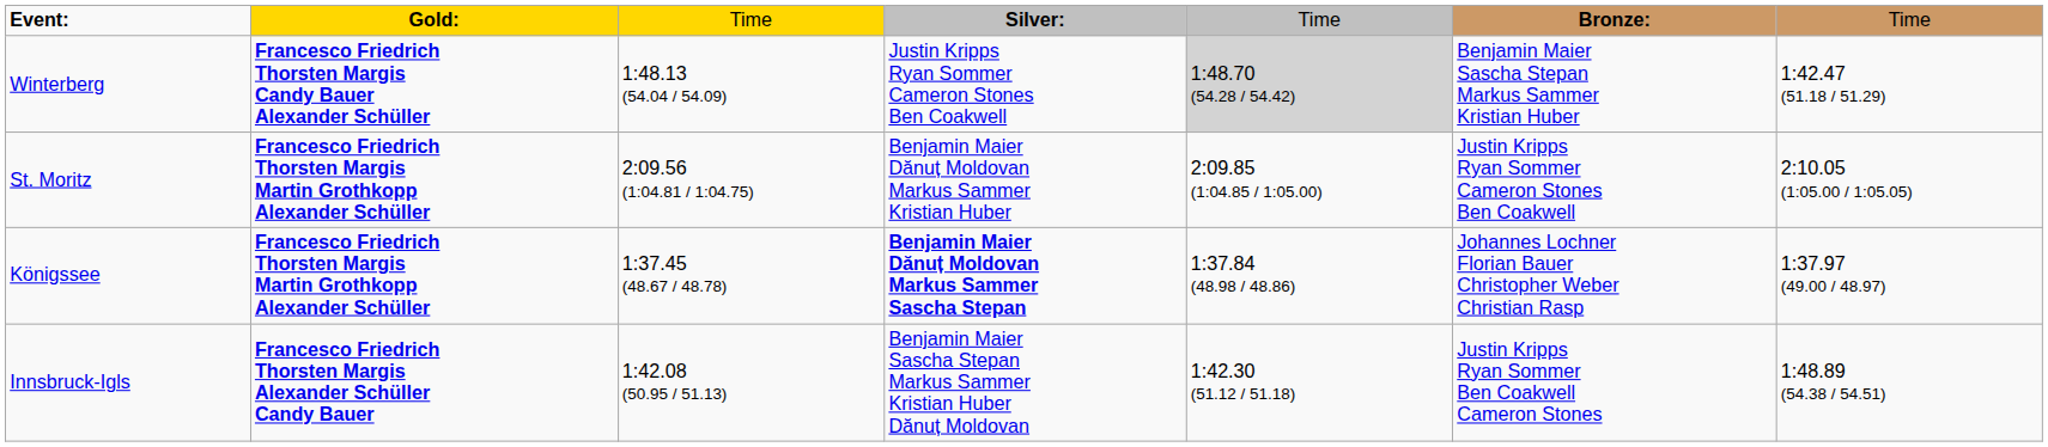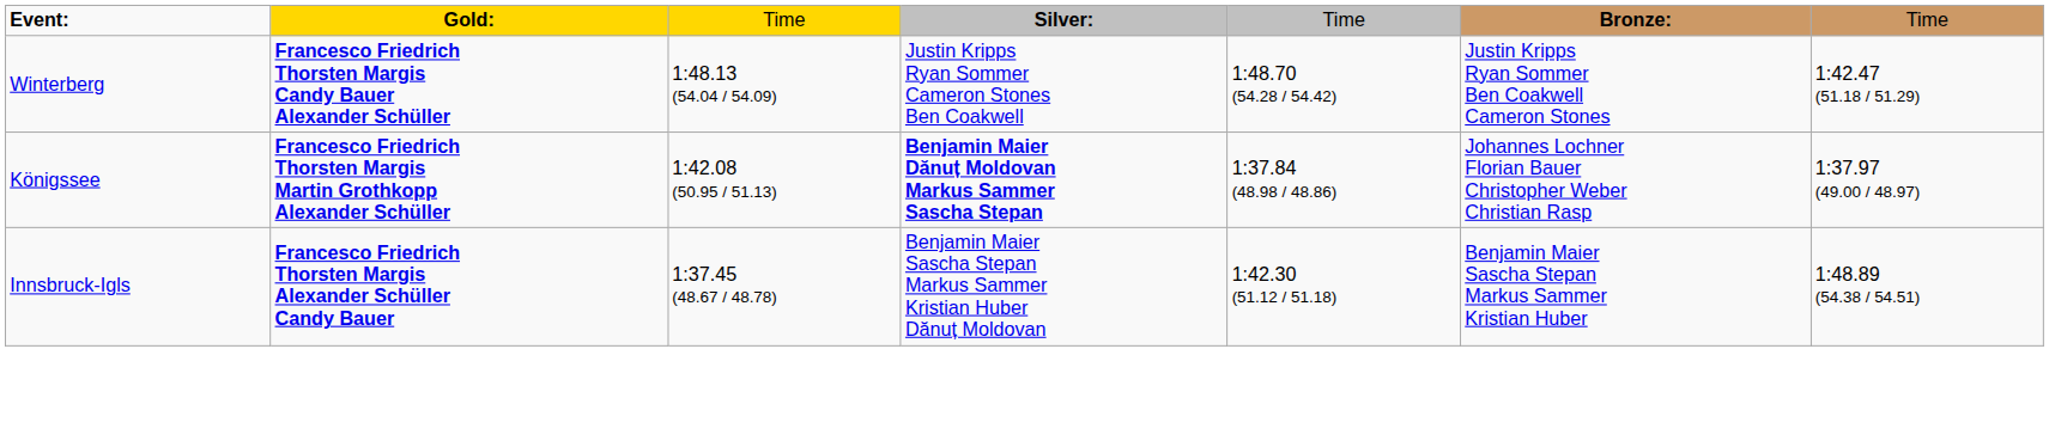 <table class="wikitable" style="width:85%;">
 <tr>
 <td><strong>Event:</strong></td>
 <td style="text-align:center; background:gold;"><strong>Gold:</strong></td>
 <td style="text-align:center; background:gold;">Time</td>
 <td style="text-align:center; background:silver;"><strong>Silver:</strong></td>
 <td style="text-align:center; background:silver;">Time</td>
 <td style="text-align:center; background:#c96;"><strong>Bronze:</strong></td>
 <td style="text-align:center; background:#c96;">Time</td>
 </tr>
 <tr>
 <td> <a href='#'>Winterberg</a></td>
 <td><strong><a href='#'>Francesco Friedrich</a><br><a href='#'>Thorsten Margis</a><br><a href='#'>Candy Bauer</a><br><a href='#'>Alexander Schüller</a><br><small></small></strong></td>
 <td>1:48.13<br><small>(54.04 / 54.09)</small></td>
 <td><a href='#'>Justin Kripps</a><br><a href='#'>Ryan Sommer</a><br><a href='#'>Cameron Stones</a><br><a href='#'>Ben Coakwell</a><br><small></small></td>
-<td style="background: lightgrey;">1:48.70<br><small>(54.28 / 54.42)</small></td>
-<td><a href='#'>Benjamin Maier</a><br><a href='#'>Sascha Stepan</a><br><a href='#'>Markus Sammer</a><br><a href='#'>Kristian Huber</a><br><small></small></td>
+<td>1:48.70<br><small>(54.28 / 54.42)</small></td>
+<td><a href='#'>Justin Kripps</a><br><a href='#'>Ryan Sommer</a><br><a href='#'>Ben Coakwell</a><br><a href='#'>Cameron Stones</a><br><small></small></td>
 <td>1:42.47<br><small>(51.18 / 51.29)</small></td>
-</tr>
-<tr>
-<td> <a href='#'>St. Moritz</a></td>
-<td><strong><a href='#'>Francesco Friedrich</a><br><a href='#'>Thorsten Margis</a><br><a href='#'>Martin Grothkopp</a><br><a href='#'>Alexander Schüller</a><br><small></small></strong></td>
-<td>2:09.56<br><small>(1:04.81 / 1:04.75)</small></td>
-<td><a href='#'>Benjamin Maier</a><br><a href='#'>Dănuț Moldovan</a><br><a href='#'>Markus Sammer</a><br><a href='#'>Kristian Huber</a><br><small></small></td>
-<td>2:09.85<br><small>(1:04.85 / 1:05.00)</small></td>
-<td><a href='#'>Justin Kripps</a><br><a href='#'>Ryan Sommer</a><br><a href='#'>Cameron Stones</a><br><a href='#'>Ben Coakwell</a><br><small></small></td>
-<td>2:10.05<br><small>(1:05.00 / 1:05.05)</small></td>
 </tr>
 <tr>
 <td> <a href='#'>Königssee</a></td>
 <td><strong><a href='#'>Francesco Friedrich</a><br><a href='#'>Thorsten Margis</a><br><a href='#'>Martin Grothkopp</a><br><a href='#'>Alexander Schüller</a><br><small></small></strong></td>
-<td>1:37.45<br><small>(48.67 / 48.78)</small></td>
+<td>1:42.08<br><small>(50.95 / 51.13)</small></td>
 <td><strong><a href='#'>Benjamin Maier</a><br><a href='#'>Dănuț Moldovan</a><br><a href='#'>Markus Sammer</a><br><a href='#'>Sascha Stepan</a><br><small></small></strong></td>
 <td>1:37.84<br><small>(48.98 / 48.86)</small></td>
 <td><a href='#'>Johannes Lochner</a><br><a href='#'>Florian Bauer</a><br><a href='#'>Christopher Weber</a><br><a href='#'>Christian Rasp</a><br><small></small></td>
 <td>1:37.97<br><small>(49.00 / 48.97)</small></td>
 </tr>
 <tr>
 <td> <a href='#'>Innsbruck-Igls</a></td>
 <td><strong><a href='#'>Francesco Friedrich</a><br><a href='#'>Thorsten Margis</a><br><a href='#'>Alexander Schüller</a><br><a href='#'>Candy Bauer</a><br><small></small></strong></td>
-<td>1:42.08<br><small>(50.95 / 51.13)</small></td>
+<td>1:37.45<br><small>(48.67 / 48.78)</small></td>
 <td><a href='#'>Benjamin Maier</a><br><a href='#'>Sascha Stepan</a><br><a href='#'>Markus Sammer</a><br><a href='#'>Kristian Huber</a><br><a href='#'>Dănuț Moldovan</a><br><small></small></td>
 <td>1:42.30<br><small>(51.12 / 51.18)</small></td>
-<td><a href='#'>Justin Kripps</a><br><a href='#'>Ryan Sommer</a><br><a href='#'>Ben Coakwell</a><br><a href='#'>Cameron Stones</a><br><small></small></td>
+<td><a href='#'>Benjamin Maier</a><br><a href='#'>Sascha Stepan</a><br><a href='#'>Markus Sammer</a><br><a href='#'>Kristian Huber</a><br><small></small></td>
 <td>1:48.89<br><small>(54.38 / 54.51)</small></td>
 </tr>
 </table>
